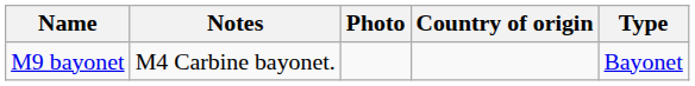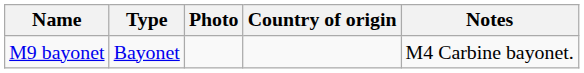 <table class="wikitable">
 <tr>
 <th style="text-align:center;">Name</th>
-<th style="text-align:center;">Notes</th>
+<th style="text-align:center;">Type</th>
 <th style="text-align:center;">Photo</th>
 <th style="text-align:center;">Country of origin</th>
-<th style="text-align:center;">Type</th>
+<th style="text-align:center;">Notes</th>
 </tr>
 <tr>
 <td><a href='#'>M9 bayonet</a></td>
-<td>M4 Carbine bayonet.</td>
+<td><a href='#'>Bayonet</a></td>
 <td></td>
 <td></td>
-<td><a href='#'>Bayonet</a></td>
+<td>M4 Carbine bayonet.</td>
 </tr>
 </table>
